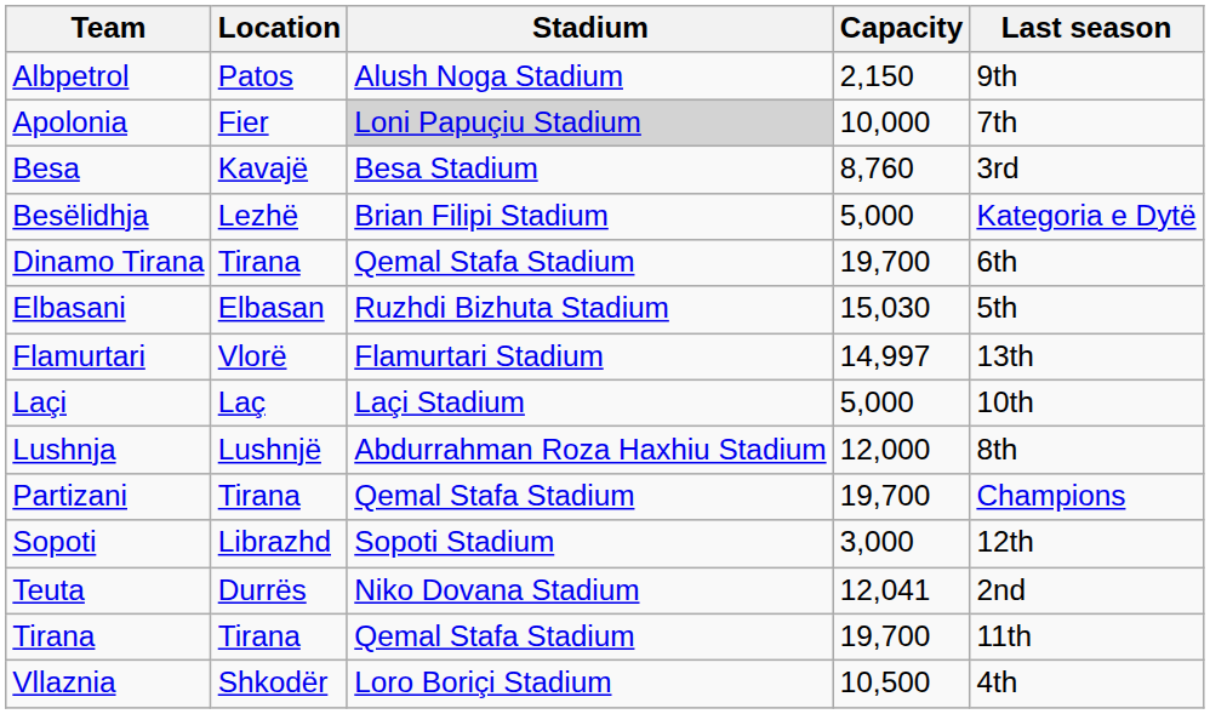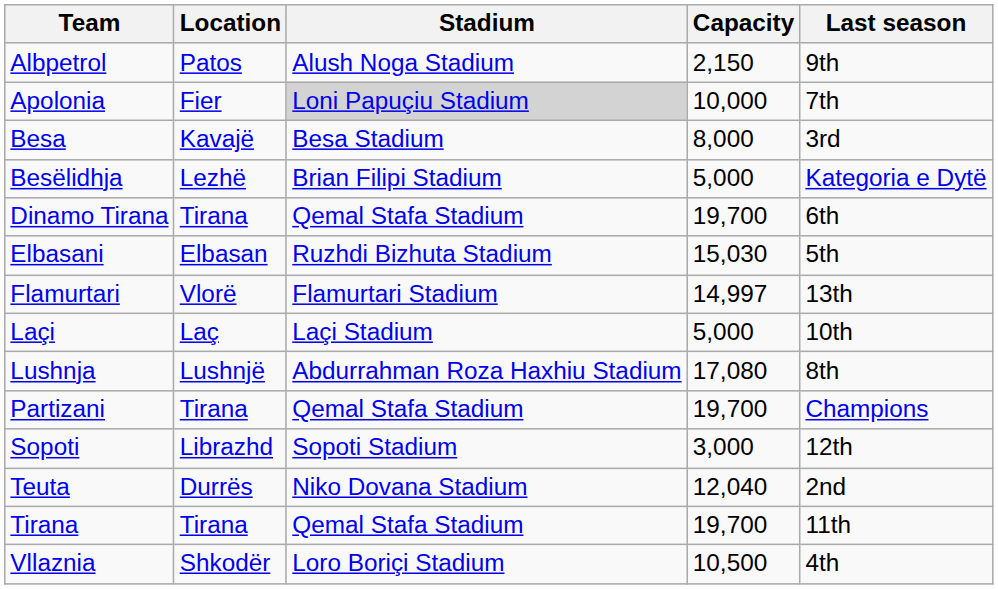 <table class="wikitable sortable">
 <tr>
 <th>Team</th>
 <th>Location</th>
 <th>Stadium</th>
 <th>Capacity</th>
 <th>Last season</th>
 </tr>
 <tr>
 <td><a href='#'>Albpetrol</a></td>
 <td><a href='#'>Patos</a></td>
 <td><a href='#'>Alush Noga Stadium</a></td>
 <td>2,150</td>
 <td>9th</td>
 </tr>
 <tr>
 <td><a href='#'>Apolonia</a></td>
 <td><a href='#'>Fier</a></td>
 <td style="background: lightgrey;"><a href='#'>Loni Papuçiu Stadium</a></td>
 <td>10,000</td>
 <td>7th</td>
 </tr>
 <tr>
 <td><a href='#'>Besa</a></td>
 <td><a href='#'>Kavajë</a></td>
 <td><a href='#'>Besa Stadium</a></td>
-<td>8,760</td>
+<td>8,000</td>
 <td>3rd</td>
 </tr>
 <tr>
 <td><a href='#'>Besëlidhja</a></td>
 <td><a href='#'>Lezhë</a></td>
 <td><a href='#'>Brian Filipi Stadium</a></td>
 <td>5,000</td>
 <td><a href='#'>Kategoria e Dytë</a></td>
 </tr>
 <tr>
 <td><a href='#'>Dinamo Tirana</a></td>
 <td><a href='#'>Tirana</a></td>
 <td><a href='#'>Qemal Stafa Stadium</a></td>
 <td>19,700</td>
 <td>6th</td>
 </tr>
 <tr>
 <td><a href='#'>Elbasani</a></td>
 <td><a href='#'>Elbasan</a></td>
 <td><a href='#'>Ruzhdi Bizhuta Stadium</a></td>
 <td>15,030</td>
 <td>5th</td>
 </tr>
 <tr>
 <td><a href='#'>Flamurtari</a></td>
 <td><a href='#'>Vlorë</a></td>
 <td><a href='#'>Flamurtari Stadium</a></td>
 <td>14,997</td>
 <td>13th</td>
 </tr>
 <tr>
 <td><a href='#'>Laçi</a></td>
 <td><a href='#'>Laç</a></td>
 <td><a href='#'>Laçi Stadium</a></td>
 <td>5,000</td>
 <td>10th</td>
 </tr>
 <tr>
 <td><a href='#'>Lushnja</a></td>
 <td><a href='#'>Lushnjë</a></td>
 <td><a href='#'>Abdurrahman Roza Haxhiu Stadium</a></td>
-<td>12,000</td>
+<td>17,080</td>
 <td>8th</td>
 </tr>
 <tr>
 <td><a href='#'>Partizani</a></td>
 <td><a href='#'>Tirana</a></td>
 <td><a href='#'>Qemal Stafa Stadium</a></td>
 <td>19,700</td>
 <td><a href='#'>Champions</a></td>
 </tr>
 <tr>
 <td><a href='#'>Sopoti</a></td>
 <td><a href='#'>Librazhd</a></td>
 <td><a href='#'>Sopoti Stadium</a></td>
 <td>3,000</td>
 <td>12th</td>
 </tr>
 <tr>
 <td><a href='#'>Teuta</a></td>
 <td><a href='#'>Durrës</a></td>
 <td><a href='#'>Niko Dovana Stadium</a></td>
-<td>12,041</td>
+<td>12,040</td>
 <td>2nd</td>
 </tr>
 <tr>
 <td><a href='#'>Tirana</a></td>
 <td><a href='#'>Tirana</a></td>
 <td><a href='#'>Qemal Stafa Stadium</a></td>
 <td>19,700</td>
 <td>11th</td>
 </tr>
 <tr>
 <td><a href='#'>Vllaznia</a></td>
 <td><a href='#'>Shkodër</a></td>
 <td><a href='#'>Loro Boriçi Stadium</a></td>
 <td>10,500</td>
 <td>4th</td>
 </tr>
 </table>
